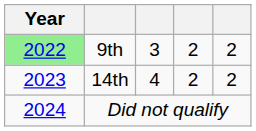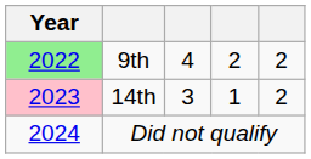 <table class="wikitable" style="text-align: center;">
 <tr>
 <th width=60px>Year</th>
 <th width=35px></th>
 <th width=25px></th>
 <th width=25px></th>
 <th width=25px></th>
 </tr>
 <tr>
 <td style="background: lightgreen;"> <a href='#'>2022</a></td>
 <td>9th</td>
-<td>3</td>
+<td>4</td>
 <td>2</td>
 <td>2</td>
 </tr>
 <tr>
-<td> <a href='#'>2023</a></td>
+<td style="background: pink;"> <a href='#'>2023</a></td>
 <td>14th</td>
-<td>4</td>
-<td>2</td>
+<td>3</td>
+<td>1</td>
 <td>2</td>
 </tr>
 <tr>
 <td> <a href='#'>2024</a></td>
 <td colspan=4><em>Did not qualify</em></td>
 </tr>
 </table>
